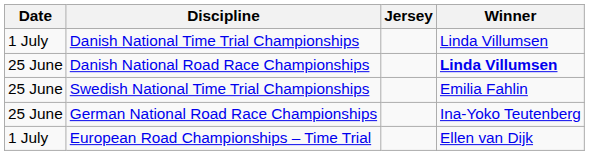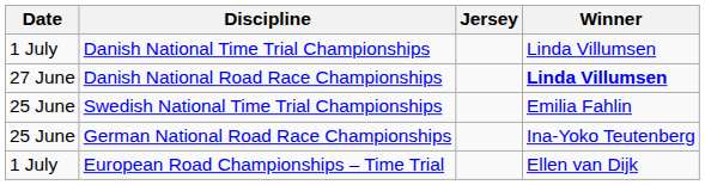 <table class="wikitable">
 <tr>
 <th>Date</th>
 <th>Discipline</th>
 <th>Jersey</th>
 <th>Winner</th>
 </tr>
 <tr>
 <td>1 July</td>
 <td><a href='#'>Danish National Time Trial Championships</a></td>
 <td></td>
 <td><a href='#'>Linda Villumsen</a></td>
 </tr>
 <tr>
-<td>25 June</td>
+<td>27 June</td>
 <td><a href='#'>Danish National Road Race Championships</a></td>
 <td></td>
 <td><strong><a href='#'>Linda Villumsen</a></strong></td>
 </tr>
 <tr>
 <td>25 June</td>
 <td><a href='#'>Swedish National Time Trial Championships</a></td>
 <td></td>
 <td><a href='#'>Emilia Fahlin</a></td>
 </tr>
 <tr>
 <td>25 June</td>
 <td><a href='#'>German National Road Race Championships</a></td>
 <td></td>
 <td><a href='#'>Ina-Yoko Teutenberg</a></td>
 </tr>
 <tr>
 <td>1 July</td>
 <td><a href='#'>European Road Championships – Time Trial</a></td>
 <td></td>
 <td> <a href='#'>Ellen van Dijk</a></td>
 </tr>
 </table>
